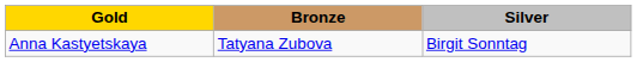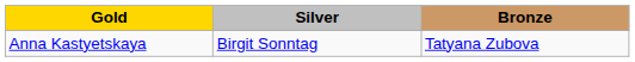 <table class="wikitable" style="text-align:left">
 <tr align="center">
 <td width=200 bgcolor=gold><strong>Gold</strong></td>
+<td width=200 bgcolor=silver><strong>Silver</strong></td>
 <td width=200 bgcolor=CC9966><strong>Bronze</strong></td>
-<td width=200 bgcolor=silver><strong>Silver</strong></td>
 </tr>
 <tr>
 <td><a href='#'>Anna Kastyetskaya</a><br><em></em></td>
+<td><a href='#'>Birgit Sonntag</a><br><em></em></td>
 <td><a href='#'>Tatyana Zubova</a><br><em></em></td>
-<td><a href='#'>Birgit Sonntag</a><br><em></em></td>
 </tr>
 </table>
